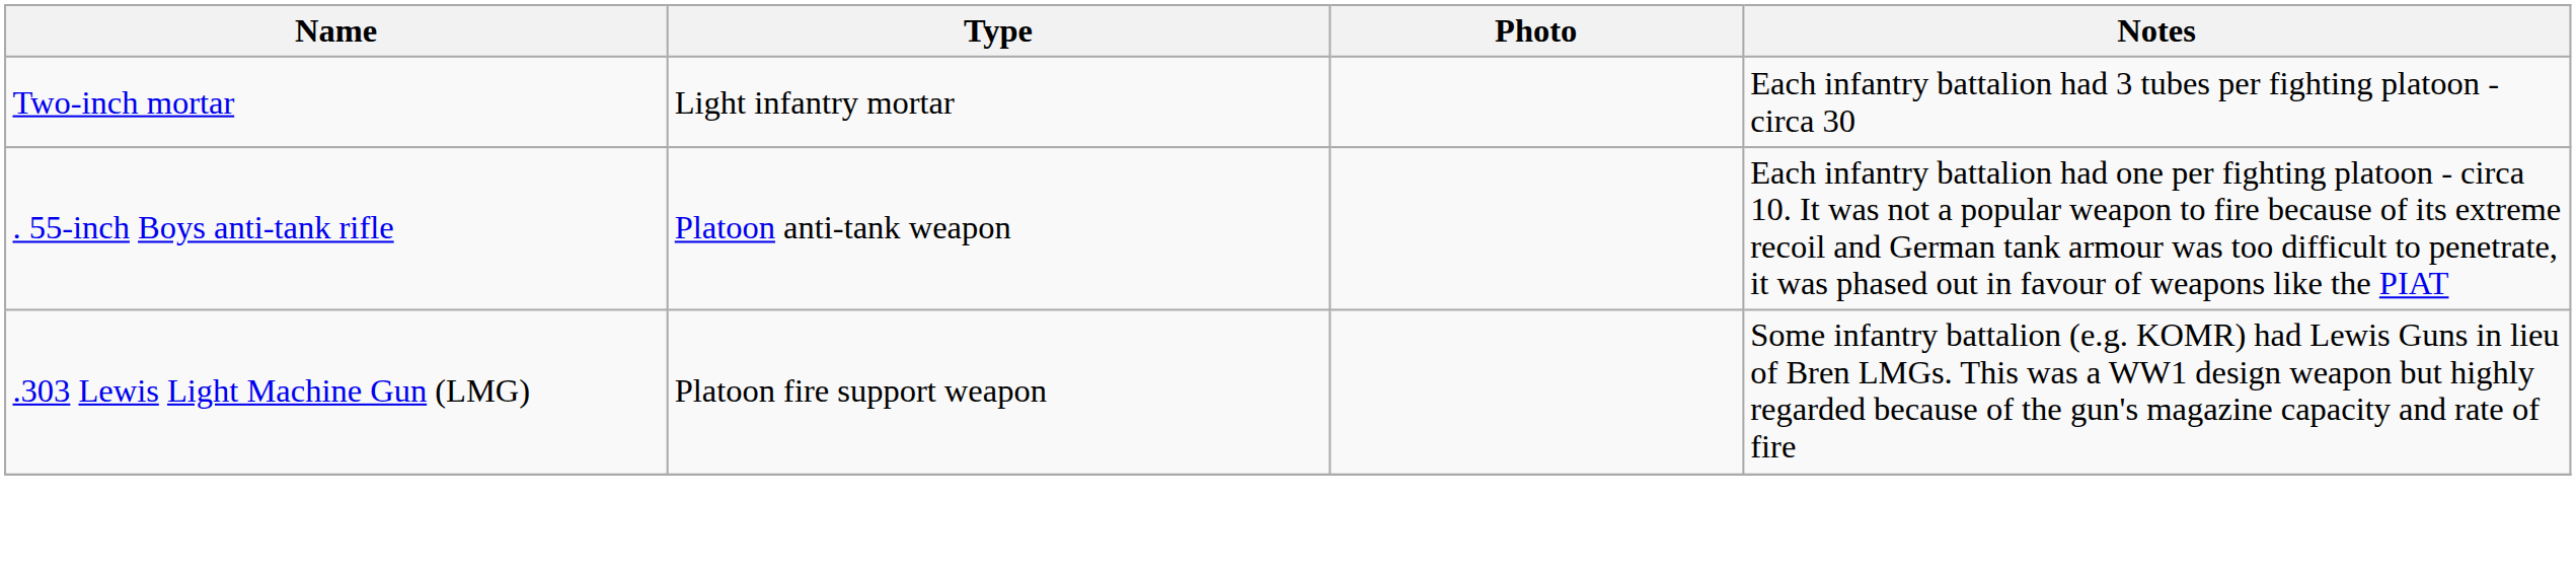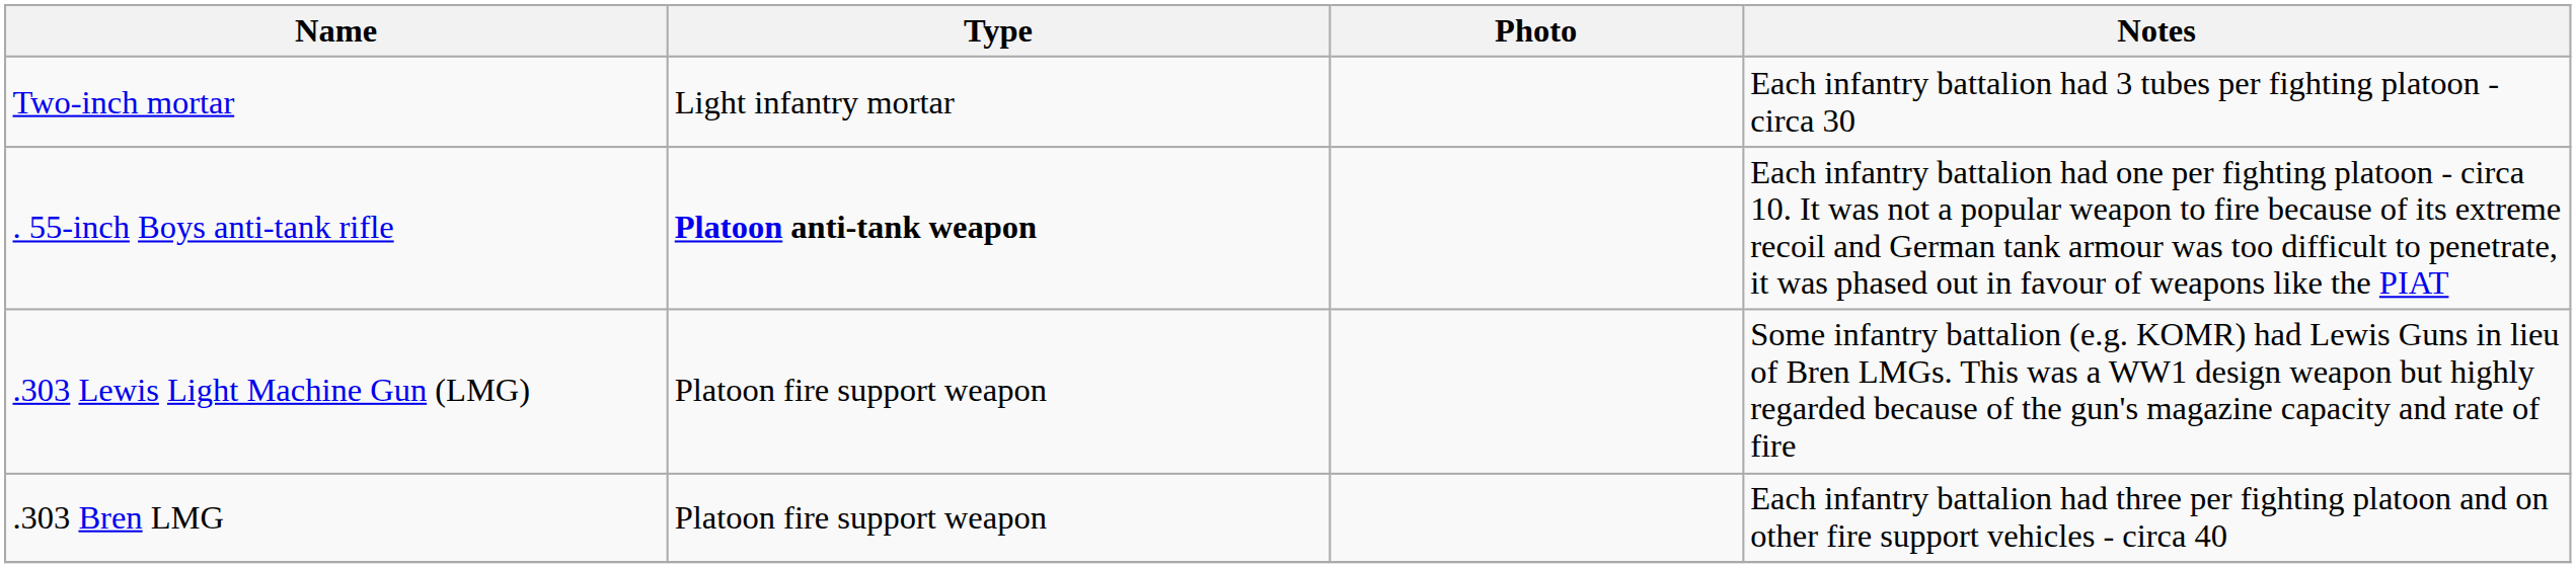 <table class="wikitable">
 <tr>
 <th style="text-align: centre; width:8%;">Name</th>
 <th style="text-align: centre; width:8%;">Type</th>
 <th style="text-align: centre;  width:5%;">Photo</th>
 <th style="text-align: centre;  width:10%;">Notes</th>
 </tr>
 <tr>
 <td><a href='#'>Two-inch mortar</a></td>
 <td>Light infantry mortar</td>
 <td></td>
 <td>Each infantry battalion had 3 tubes per fighting platoon - circa 30</td>
 </tr>
 <tr>
 <td><a href='#'>. 55-inch</a> <a href='#'>Boys anti-tank rifle</a></td>
-<td><a href='#'>Platoon</a> anti-tank weapon</td>
+<td><strong><a href='#'>Platoon</a> anti-tank weapon</strong></td>
 <td></td>
 <td>Each infantry battalion had one per fighting platoon - circa 10. It was not a popular weapon to fire because of its extreme recoil and German tank armour was too difficult to penetrate, it was phased out in favour of weapons like the <a href='#'>PIAT</a></td>
 </tr>
 <tr>
 <td><a href='#'>.303</a> <a href='#'>Lewis</a> <a href='#'>Light Machine Gun</a> (LMG)</td>
 <td>Platoon fire support weapon</td>
 <td></td>
 <td>Some infantry battalion (e.g. KOMR) had Lewis Guns in lieu of Bren LMGs. This was a WW1 design weapon but highly regarded because of the gun's magazine capacity and rate of fire</td>
 </tr>
 <tr>
+<td>.303 <a href='#'>Bren</a> LMG</td>
+<td>Platoon fire support weapon</td>
+<td></td>
+<td>Each infantry battalion had three per fighting platoon and on other fire support vehicles - circa 40</td>
+</tr>
+<tr>
 </tr>
 </table>
